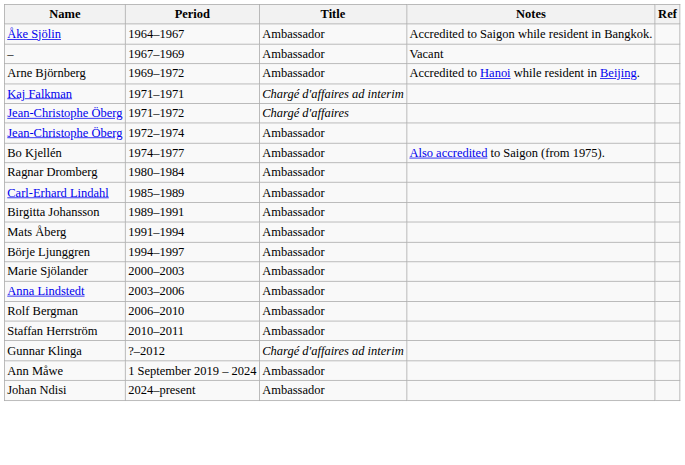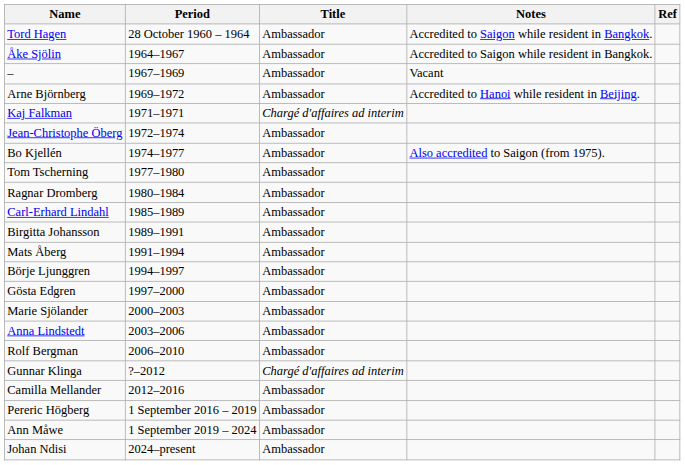 <table class="wikitable">
 <tr>
 <th>Name</th>
 <th>Period</th>
 <th>Title</th>
 <th>Notes</th>
 <th>Ref</th>
+</tr>
+<tr>
+<td><a href='#'>Tord Hagen</a></td>
+<td>28 October 1960 – 1964</td>
+<td>Ambassador</td>
+<td>Accredited to <a href='#'>Saigon</a> while resident in <a href='#'>Bangkok</a>.</td>
+<td></td>
 </tr>
 <tr>
 <td><a href='#'>Åke Sjölin</a></td>
 <td>1964–1967</td>
 <td>Ambassador</td>
 <td>Accredited to Saigon while resident in Bangkok.</td>
 <td></td>
 </tr>
 <tr>
 <td>–</td>
 <td>1967–1969</td>
 <td>Ambassador</td>
 <td>Vacant</td>
 <td></td>
 </tr>
 <tr>
 <td>Arne Björnberg</td>
 <td>1969–1972</td>
 <td>Ambassador</td>
 <td>Accredited to <a href='#'>Hanoi</a> while resident in <a href='#'>Beijing</a>.</td>
 <td></td>
 </tr>
 <tr>
 <td><a href='#'>Kaj Falkman</a></td>
 <td>1971–1971</td>
 <td><em>Chargé d'affaires ad interim</em></td>
 <td></td>
 <td></td>
 </tr>
 <tr>
 <td><a href='#'>Jean-Christophe Öberg</a></td>
-<td>1971–1972</td>
-<td><em>Chargé d'affaires</em></td>
-<td></td>
-<td></td>
-</tr>
-<tr>
-<td><a href='#'>Jean-Christophe Öberg</a></td>
 <td>1972–1974</td>
 <td>Ambassador</td>
 <td></td>
 <td></td>
 </tr>
 <tr>
 <td>Bo Kjellén</td>
 <td>1974–1977</td>
 <td>Ambassador</td>
 <td><a href='#'>Also accredited</a> to Saigon (from 1975).</td>
+<td></td>
+</tr>
+<tr>
+<td>Tom Tscherning</td>
+<td>1977–1980</td>
+<td>Ambassador</td>
+<td></td>
 <td></td>
 </tr>
 <tr>
 <td>Ragnar Dromberg</td>
 <td>1980–1984</td>
 <td>Ambassador</td>
 <td></td>
 <td></td>
 </tr>
 <tr>
 <td><a href='#'>Carl-Erhard Lindahl</a></td>
 <td>1985–1989</td>
 <td>Ambassador</td>
 <td></td>
 <td></td>
 </tr>
 <tr>
 <td>Birgitta Johansson</td>
 <td>1989–1991</td>
 <td>Ambassador</td>
 <td></td>
 <td></td>
 </tr>
 <tr>
 <td>Mats Åberg</td>
 <td>1991–1994</td>
 <td>Ambassador</td>
 <td></td>
 <td></td>
 </tr>
 <tr>
 <td>Börje Ljunggren</td>
 <td>1994–1997</td>
 <td>Ambassador</td>
 <td></td>
 <td></td>
 </tr>
 <tr>
+<td>Gösta Edgren</td>
+<td>1997–2000</td>
+<td>Ambassador</td>
+<td></td>
+<td></td>
+</tr>
+<tr>
 <td>Marie Sjölander</td>
 <td>2000–2003</td>
 <td>Ambassador</td>
 <td></td>
 <td></td>
 </tr>
 <tr>
 <td><a href='#'>Anna Lindstedt</a></td>
 <td>2003–2006</td>
 <td>Ambassador</td>
 <td></td>
 <td></td>
 </tr>
 <tr>
 <td>Rolf Bergman</td>
 <td>2006–2010</td>
 <td>Ambassador</td>
 <td></td>
 <td></td>
 </tr>
 <tr>
-<td>Staffan Herrström</td>
-<td>2010–2011</td>
+<td>Gunnar Klinga</td>
+<td>?–2012</td>
+<td><em>Chargé d'affaires ad interim</em></td>
+<td></td>
+<td></td>
+</tr>
+<tr>
+<td>Camilla Mellander</td>
+<td>2012–2016</td>
 <td>Ambassador</td>
 <td></td>
 <td></td>
 </tr>
 <tr>
-<td>Gunnar Klinga</td>
-<td>?–2012</td>
-<td><em>Chargé d'affaires ad interim</em></td>
+<td>Pereric Högberg</td>
+<td>1 September 2016 – 2019</td>
+<td>Ambassador</td>
 <td></td>
 <td></td>
 </tr>
 <tr>
 <td>Ann Måwe</td>
 <td>1 September 2019 – 2024</td>
 <td>Ambassador</td>
 <td></td>
 <td></td>
 </tr>
 <tr>
 <td>Johan Ndisi</td>
 <td>2024–present</td>
 <td>Ambassador</td>
 <td></td>
 <td></td>
 </tr>
 </table>
